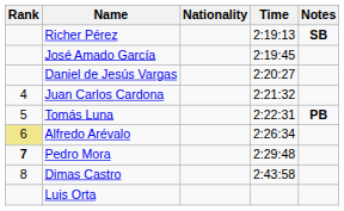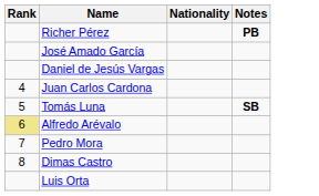 <table class="wikitable sortable" style="text-align:center">
 <tr>
 <th>Rank</th>
 <th>Name</th>
 <th>Nationality</th>
-<th>Time</th>
 <th>Notes</th>
 </tr>
 <tr>
 <td></td>
 <td align=left><a href='#'>Richer Pérez</a></td>
 <td align=left></td>
-<td>2:19:13</td>
-<td><strong>SB</strong></td>
+<td><strong>PB</strong></td>
 </tr>
 <tr>
 <td></td>
 <td align=left><a href='#'>José Amado García</a></td>
 <td align=left></td>
-<td>2:19:45</td>
 <td></td>
 </tr>
 <tr>
 <td></td>
 <td align=left><a href='#'>Daniel de Jesús Vargas</a></td>
 <td align=left></td>
-<td>2:20:27</td>
 <td></td>
 </tr>
 <tr>
 <td>4</td>
 <td align=left><a href='#'>Juan Carlos Cardona</a></td>
 <td align=left></td>
-<td>2:21:32</td>
 <td></td>
 </tr>
 <tr>
 <td>5</td>
 <td align=left><a href='#'>Tomás Luna</a></td>
 <td align=left></td>
-<td>2:22:31</td>
-<td><strong>PB</strong></td>
+<td><strong>SB</strong></td>
 </tr>
 <tr>
 <td style="background: khaki;">6</td>
 <td align=left><a href='#'>Alfredo Arévalo</a></td>
 <td align=left></td>
-<td>2:26:34</td>
 <td></td>
 </tr>
 <tr>
-<td><strong>7</strong></td>
+<td>7</td>
 <td align=left><a href='#'>Pedro Mora</a></td>
 <td align=left></td>
-<td>2:29:48</td>
 <td></td>
 </tr>
 <tr>
 <td>8</td>
 <td align=left><a href='#'>Dimas Castro</a></td>
 <td align=left></td>
-<td>2:43:58</td>
 <td></td>
 </tr>
 <tr>
 <td></td>
 <td align=left><a href='#'>Luis Orta</a></td>
 <td align=left></td>
 <td></td>
-<td></td>
 </tr>
 </table>
